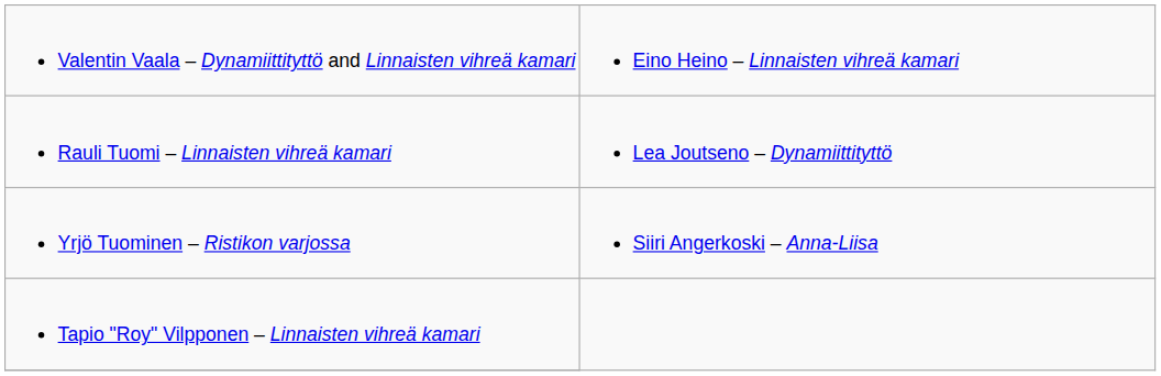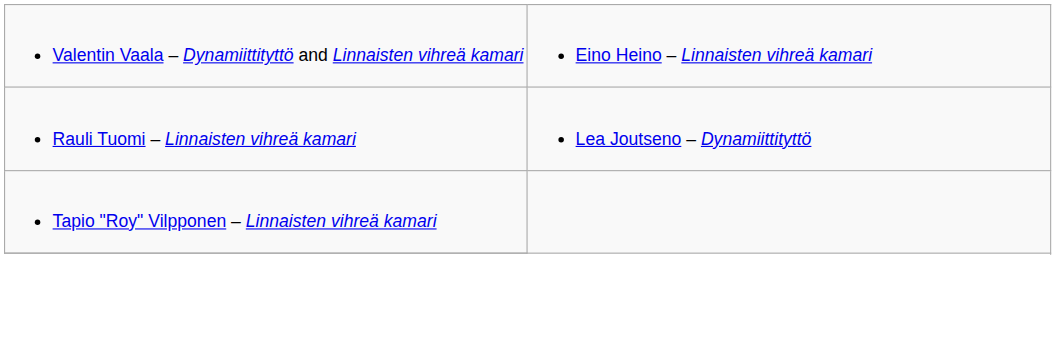 <table class=wikitable>
 <tr>
 <td valign="top"  width="50%"><br><ul><li><a href='#'>Valentin Vaala</a>  – <em><a href='#'>Dynamiittityttö</a></em> and <em><a href='#'>Linnaisten vihreä kamari</a></em></li></ul></td>
 <td valign="top"  width="50%"><br><ul><li><a href='#'>Eino Heino</a> – <em><a href='#'>Linnaisten vihreä kamari</a></em></li></ul></td>
 </tr>
 <tr>
 <td valign="top"><br><ul><li><a href='#'>Rauli Tuomi</a> – <em><a href='#'>Linnaisten vihreä kamari</a></em></li></ul></td>
 <td valign="top"><br><ul><li><a href='#'>Lea Joutseno</a> – <em><a href='#'>Dynamiittityttö</a></em></li></ul></td>
 </tr>
 <tr>
-<td valign="top"><br><ul><li><a href='#'>Yrjö Tuominen</a> – <em><a href='#'>Ristikon varjossa</a></em></li></ul></td>
-<td valign="top"><br><ul><li><a href='#'>Siiri Angerkoski</a> – <em><a href='#'>Anna-Liisa</a></em></li></ul></td>
-</tr>
-<tr>
 <td valign="top"><br><ul><li><a href='#'>Tapio "Roy" Vilpponen</a> – <em><a href='#'>Linnaisten vihreä kamari</a></em></li></ul></td>
 </tr>
 <tr>
 </tr>
 </table>
